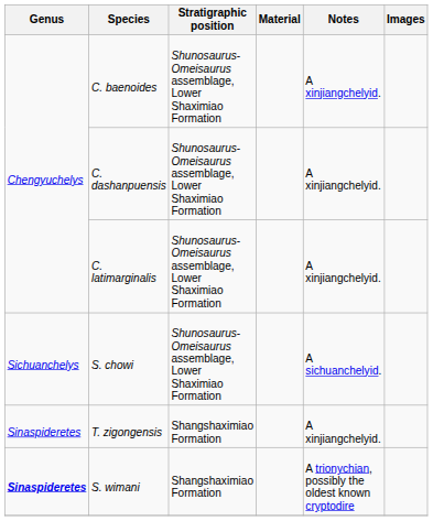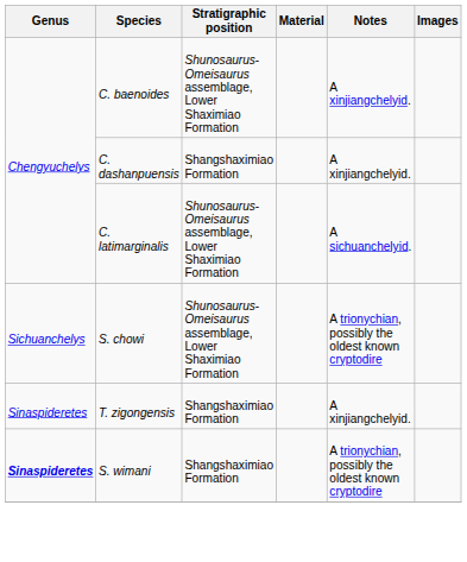 <table class = "wikitable">
 <tr>
 <th>Genus</th>
 <th>Species</th>
 <th>Stratigraphic position</th>
 <th>Material</th>
 <th>Notes</th>
 <th>Images</th>
 </tr>
 <tr>
 <td rowspan="3"><br><em><a href='#'>Chengyuchelys</a></em></td>
 <td><br><em>C. baenoides</em></td>
 <td><br><em>Shunosaurus</em>-<em>Omeisaurus</em> assemblage, Lower Shaximiao Formation</td>
 <td></td>
 <td><br>A <a href='#'>xinjiangchelyid</a>.</td>
 <td></td>
 </tr>
 <tr>
 <td><br><em>C. dashanpuensis</em></td>
-<td><br><em>Shunosaurus</em>-<em>Omeisaurus</em> assemblage, Lower Shaximiao Formation</td>
+<td><br>Shangshaximiao Formation</td>
 <td></td>
 <td><br>A xinjiangchelyid.</td>
 <td></td>
 </tr>
 <tr>
 <td><br><em>C. latimarginalis</em></td>
 <td><br><em>Shunosaurus</em>-<em>Omeisaurus</em> assemblage, Lower Shaximiao Formation</td>
 <td></td>
-<td><br>A xinjiangchelyid.</td>
+<td><br>A <a href='#'>sichuanchelyid</a>.</td>
 <td></td>
 </tr>
 <tr>
 <td><br><em><a href='#'>Sichuanchelys</a></em></td>
 <td><br><em>S. chowi</em></td>
 <td><br><em>Shunosaurus</em>-<em>Omeisaurus</em> assemblage, Lower Shaximiao Formation</td>
 <td></td>
-<td><br>A <a href='#'>sichuanchelyid</a>.</td>
+<td><br>A <a href='#'>trionychian</a>, possibly the oldest known <a href='#'>cryptodire</a></td>
 <td></td>
 </tr>
 <tr>
 <td><br><em><a href='#'>Sinaspideretes</a></em></td>
 <td><br><em>T. zigongensis</em></td>
 <td><br>Shangshaximiao Formation</td>
 <td></td>
 <td><br>A xinjiangchelyid.</td>
 <td></td>
 </tr>
 <tr>
 <td><strong><br><em><a href='#'>Sinaspideretes</a></em></strong></td>
 <td><br><em>S. wimani</em></td>
 <td><br>Shangshaximiao Formation</td>
 <td></td>
 <td><br>A <a href='#'>trionychian</a>, possibly the oldest known <a href='#'>cryptodire</a></td>
 <td></td>
 </tr>
 <tr>
 </tr>
 </table>
